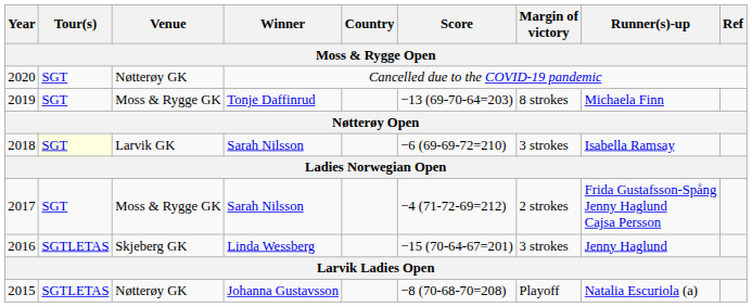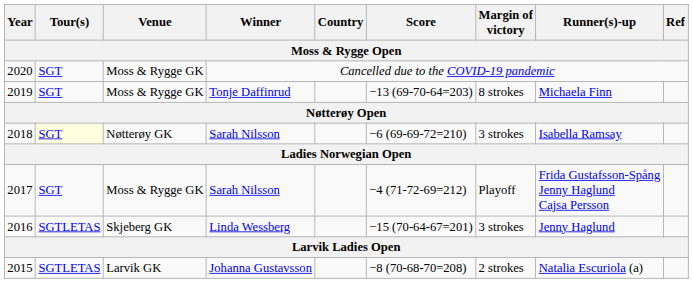 <table class=wikitable style="font-size:95%">
 <tr>
 <th>Year</th>
 <th>Tour(s)</th>
 <th>Venue</th>
 <th>Winner</th>
 <th>Country</th>
 <th>Score</th>
 <th>Margin of<br>victory</th>
 <th>Runner(s)-up</th>
 <th>Ref</th>
 </tr>
 <tr>
 <th colspan=9>Moss & Rygge Open</th>
 </tr>
 <tr>
 <td align=center>2020</td>
 <td><a href='#'>SGT</a></td>
-<td>Nøtterøy GK</td>
+<td>Moss & Rygge GK</td>
 <td colspan=6 align=center><em>Cancelled due to the <a href='#'>COVID-19 pandemic</a></em></td>
 </tr>
 <tr>
 <td align=center>2019</td>
 <td><a href='#'>SGT</a></td>
 <td>Moss & Rygge GK</td>
 <td><a href='#'>Tonje Daffinrud</a></td>
 <td></td>
 <td>−13 (69-70-64=203)</td>
 <td>8 strokes</td>
 <td> <a href='#'>Michaela Finn</a></td>
 <td></td>
 </tr>
 <tr>
 <th colspan=9>Nøtterøy Open</th>
 </tr>
 <tr>
 <td align=center>2018</td>
 <td style="background: lightyellow;"><a href='#'>SGT</a></td>
-<td>Larvik GK</td>
+<td>Nøtterøy GK</td>
 <td><a href='#'>Sarah Nilsson</a></td>
 <td></td>
 <td>−6 (69-69-72=210)</td>
 <td>3 strokes</td>
 <td> <a href='#'>Isabella Ramsay</a></td>
 <td></td>
 </tr>
 <tr>
 <th colspan=9>Ladies Norwegian Open</th>
 </tr>
 <tr>
 <td align=center>2017</td>
 <td><a href='#'>SGT</a></td>
 <td>Moss & Rygge GK</td>
 <td><a href='#'>Sarah Nilsson</a></td>
 <td></td>
 <td>−4 (71-72-69=212)</td>
-<td>2 strokes</td>
+<td>Playoff</td>
 <td> <a href='#'>Frida Gustafsson-Spång</a><br> <a href='#'>Jenny Haglund</a><br> <a href='#'>Cajsa Persson</a></td>
 <td></td>
 </tr>
 <tr>
 <td align=center>2016</td>
 <td><a href='#'>SGT</a><a href='#'>LETAS</a></td>
 <td>Skjeberg GK</td>
 <td><a href='#'>Linda Wessberg</a></td>
 <td></td>
 <td>−15 (70-64-67=201)</td>
 <td>3 strokes</td>
 <td> <a href='#'>Jenny Haglund</a></td>
 <td></td>
 </tr>
 <tr>
 <th colspan=9>Larvik Ladies Open</th>
 </tr>
 <tr>
 <td align=center>2015</td>
 <td><a href='#'>SGT</a><a href='#'>LETAS</a></td>
-<td>Nøtterøy GK</td>
+<td>Larvik GK</td>
 <td><a href='#'>Johanna Gustavsson</a></td>
 <td></td>
 <td>−8 (70-68-70=208)</td>
-<td>Playoff</td>
+<td>2 strokes</td>
 <td> <a href='#'>Natalia Escuriola</a> (a)</td>
 <td></td>
 </tr>
 </table>
